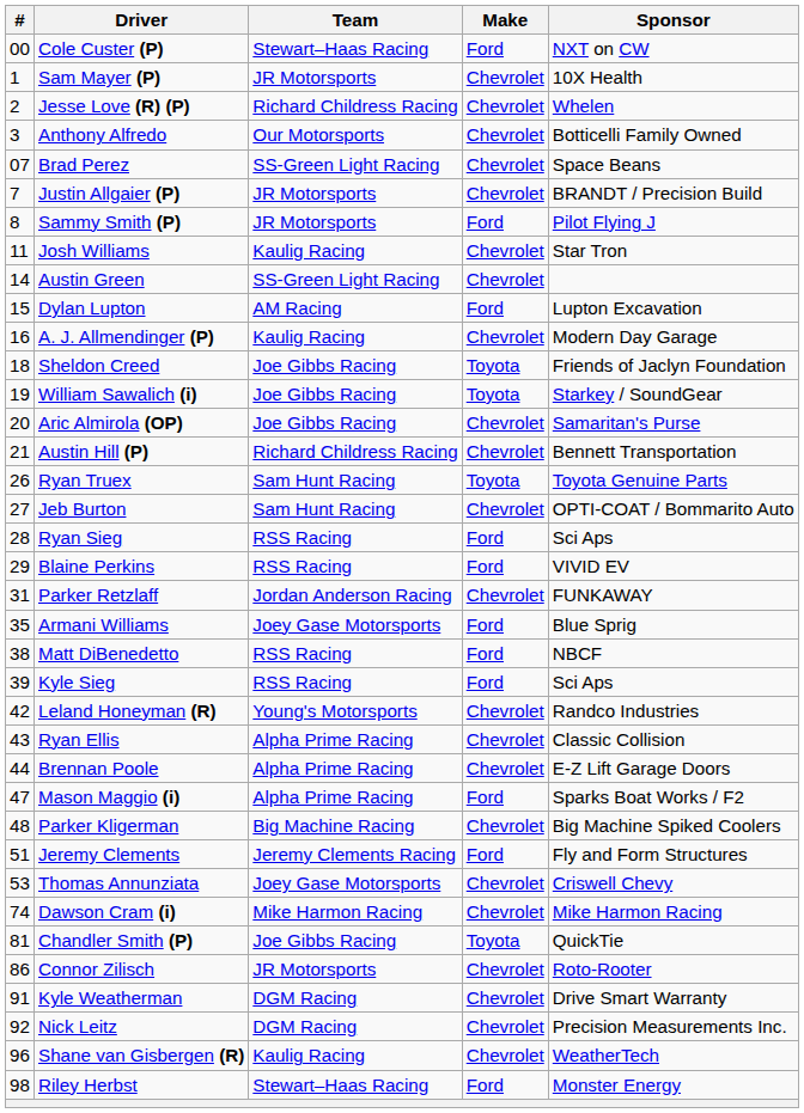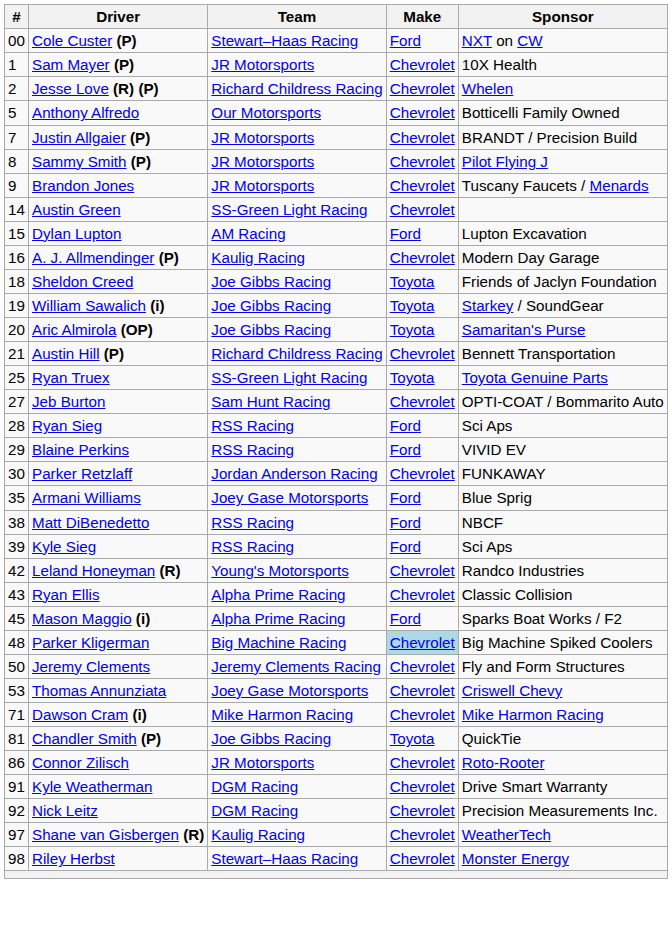 <table class="wikitable" style="font-size:95%">
 <tr>
 <th>#</th>
 <th>Driver</th>
 <th>Team</th>
 <th>Make</th>
 <th>Sponsor</th>
 </tr>
 <tr>
 <td>00</td>
 <td><a href='#'>Cole Custer</a> <strong>(P)</strong></td>
 <td><a href='#'>Stewart–Haas Racing</a></td>
 <td><a href='#'>Ford</a></td>
 <td><a href='#'>NXT</a> on <a href='#'>CW</a></td>
 </tr>
 <tr>
 <td>1</td>
 <td><a href='#'>Sam Mayer</a> <strong>(P)</strong></td>
 <td><a href='#'>JR Motorsports</a></td>
 <td><a href='#'>Chevrolet</a></td>
 <td>10X Health</td>
 </tr>
 <tr>
 <td>2</td>
 <td><a href='#'>Jesse Love</a> <strong>(R)</strong> <strong>(P)</strong></td>
 <td nowrap><a href='#'>Richard Childress Racing</a></td>
 <td><a href='#'>Chevrolet</a></td>
 <td><a href='#'>Whelen</a></td>
 </tr>
 <tr>
-<td>3</td>
+<td>5</td>
 <td><a href='#'>Anthony Alfredo</a></td>
 <td><a href='#'>Our Motorsports</a></td>
 <td><a href='#'>Chevrolet</a></td>
 <td>Botticelli Family Owned</td>
-</tr>
-<tr>
-<td>07</td>
-<td><a href='#'>Brad Perez</a></td>
-<td><a href='#'>SS-Green Light Racing</a></td>
-<td><a href='#'>Chevrolet</a></td>
-<td>Space Beans</td>
 </tr>
 <tr>
 <td>7</td>
 <td><a href='#'>Justin Allgaier</a> <strong>(P)</strong></td>
 <td><a href='#'>JR Motorsports</a></td>
 <td><a href='#'>Chevrolet</a></td>
 <td>BRANDT / Precision Build</td>
 </tr>
 <tr>
 <td>8</td>
 <td><a href='#'>Sammy Smith</a> <strong>(P)</strong></td>
 <td><a href='#'>JR Motorsports</a></td>
-<td><a href='#'>Ford</a></td>
+<td><a href='#'>Chevrolet</a></td>
 <td><a href='#'>Pilot Flying J</a></td>
 </tr>
 <tr>
-<td>11</td>
-<td><a href='#'>Josh Williams</a></td>
-<td><a href='#'>Kaulig Racing</a></td>
+<td>9</td>
+<td><a href='#'>Brandon Jones</a></td>
+<td><a href='#'>JR Motorsports</a></td>
 <td><a href='#'>Chevrolet</a></td>
-<td>Star Tron</td>
+<td>Tuscany Faucets / <a href='#'>Menards</a></td>
 </tr>
 <tr>
 <td>14</td>
 <td><a href='#'>Austin Green</a></td>
 <td><a href='#'>SS-Green Light Racing</a></td>
 <td><a href='#'>Chevrolet</a></td>
 <td></td>
 </tr>
 <tr>
 <td>15</td>
 <td><a href='#'>Dylan Lupton</a></td>
 <td><a href='#'>AM Racing</a></td>
 <td><a href='#'>Ford</a></td>
 <td>Lupton Excavation</td>
 </tr>
 <tr>
 <td>16</td>
 <td><a href='#'>A. J. Allmendinger</a> <strong>(P)</strong></td>
 <td><a href='#'>Kaulig Racing</a></td>
 <td><a href='#'>Chevrolet</a></td>
 <td>Modern Day Garage</td>
 </tr>
 <tr>
 <td>18</td>
 <td><a href='#'>Sheldon Creed</a></td>
 <td><a href='#'>Joe Gibbs Racing</a></td>
 <td><a href='#'>Toyota</a></td>
 <td>Friends of Jaclyn Foundation</td>
 </tr>
 <tr>
 <td>19</td>
 <td><a href='#'>William Sawalich</a> <strong>(i)</strong></td>
 <td><a href='#'>Joe Gibbs Racing</a></td>
 <td><a href='#'>Toyota</a></td>
 <td><a href='#'>Starkey</a> / SoundGear</td>
 </tr>
 <tr>
 <td>20</td>
 <td><a href='#'>Aric Almirola</a> <strong>(OP)</strong></td>
 <td><a href='#'>Joe Gibbs Racing</a></td>
-<td><a href='#'>Chevrolet</a></td>
+<td><a href='#'>Toyota</a></td>
 <td><a href='#'>Samaritan's Purse</a></td>
 </tr>
 <tr>
 <td>21</td>
 <td><a href='#'>Austin Hill</a> <strong>(P)</strong></td>
 <td><a href='#'>Richard Childress Racing</a></td>
 <td><a href='#'>Chevrolet</a></td>
 <td>Bennett Transportation</td>
 </tr>
 <tr>
-<td>26</td>
+<td>25</td>
 <td><a href='#'>Ryan Truex</a></td>
-<td><a href='#'>Sam Hunt Racing</a></td>
+<td><a href='#'>SS-Green Light Racing</a></td>
 <td><a href='#'>Toyota</a></td>
 <td><a href='#'>Toyota Genuine Parts</a></td>
 </tr>
 <tr>
 <td>27</td>
 <td><a href='#'>Jeb Burton</a></td>
 <td><a href='#'>Sam Hunt Racing</a></td>
 <td><a href='#'>Chevrolet</a></td>
 <td>OPTI-COAT / Bommarito Auto</td>
 </tr>
 <tr>
 <td>28</td>
 <td><a href='#'>Ryan Sieg</a></td>
 <td><a href='#'>RSS Racing</a></td>
 <td><a href='#'>Ford</a></td>
 <td>Sci Aps</td>
 </tr>
 <tr>
 <td>29</td>
 <td><a href='#'>Blaine Perkins</a></td>
 <td><a href='#'>RSS Racing</a></td>
 <td><a href='#'>Ford</a></td>
 <td>VIVID EV</td>
 </tr>
 <tr>
-<td>31</td>
+<td>30</td>
 <td><a href='#'>Parker Retzlaff</a></td>
 <td><a href='#'>Jordan Anderson Racing</a></td>
 <td><a href='#'>Chevrolet</a></td>
 <td>FUNKAWAY</td>
 </tr>
 <tr>
 <td>35</td>
 <td><a href='#'>Armani Williams</a></td>
 <td><a href='#'>Joey Gase Motorsports</a></td>
 <td><a href='#'>Ford</a></td>
 <td>Blue Sprig</td>
 </tr>
 <tr>
 <td>38</td>
 <td><a href='#'>Matt DiBenedetto</a></td>
 <td><a href='#'>RSS Racing</a></td>
 <td><a href='#'>Ford</a></td>
 <td>NBCF</td>
 </tr>
 <tr>
 <td>39</td>
 <td><a href='#'>Kyle Sieg</a></td>
 <td><a href='#'>RSS Racing</a></td>
 <td><a href='#'>Ford</a></td>
 <td>Sci Aps</td>
 </tr>
 <tr>
 <td>42</td>
 <td><a href='#'>Leland Honeyman</a> <strong>(R)</strong></td>
 <td><a href='#'>Young's Motorsports</a></td>
 <td><a href='#'>Chevrolet</a></td>
 <td>Randco Industries</td>
 </tr>
 <tr>
 <td>43</td>
 <td><a href='#'>Ryan Ellis</a></td>
 <td><a href='#'>Alpha Prime Racing</a></td>
 <td><a href='#'>Chevrolet</a></td>
 <td>Classic Collision</td>
 </tr>
 <tr>
-<td>44</td>
-<td><a href='#'>Brennan Poole</a></td>
-<td><a href='#'>Alpha Prime Racing</a></td>
-<td><a href='#'>Chevrolet</a></td>
-<td>E-Z Lift Garage Doors</td>
-</tr>
-<tr>
-<td>47</td>
+<td>45</td>
 <td><a href='#'>Mason Maggio</a> <strong>(i)</strong></td>
 <td><a href='#'>Alpha Prime Racing</a></td>
 <td><a href='#'>Ford</a></td>
 <td>Sparks Boat Works / F2</td>
 </tr>
 <tr>
 <td>48</td>
 <td><a href='#'>Parker Kligerman</a></td>
 <td><a href='#'>Big Machine Racing</a></td>
-<td><a href='#'>Chevrolet</a></td>
+<td style="background: lightblue;"><a href='#'>Chevrolet</a></td>
 <td>Big Machine Spiked Coolers</td>
 </tr>
 <tr>
-<td>51</td>
+<td>50</td>
 <td><a href='#'>Jeremy Clements</a></td>
 <td nowrap><a href='#'>Jeremy Clements Racing</a></td>
-<td><a href='#'>Ford</a></td>
+<td><a href='#'>Chevrolet</a></td>
 <td>Fly and Form Structures</td>
 </tr>
 <tr>
 <td>53</td>
 <td><a href='#'>Thomas Annunziata</a></td>
 <td><a href='#'>Joey Gase Motorsports</a></td>
 <td><a href='#'>Chevrolet</a></td>
 <td><a href='#'>Criswell Chevy</a></td>
 </tr>
 <tr>
-<td>74</td>
+<td>71</td>
 <td><a href='#'>Dawson Cram</a> <strong>(i)</strong></td>
 <td><a href='#'>Mike Harmon Racing</a></td>
 <td><a href='#'>Chevrolet</a></td>
 <td><a href='#'>Mike Harmon Racing</a></td>
 </tr>
 <tr>
 <td>81</td>
 <td><a href='#'>Chandler Smith</a> <strong>(P)</strong></td>
 <td><a href='#'>Joe Gibbs Racing</a></td>
 <td><a href='#'>Toyota</a></td>
 <td>QuickTie</td>
 </tr>
 <tr>
 <td>86</td>
 <td><a href='#'>Connor Zilisch</a></td>
 <td><a href='#'>JR Motorsports</a></td>
 <td><a href='#'>Chevrolet</a></td>
 <td><a href='#'>Roto-Rooter</a></td>
 </tr>
 <tr>
 <td>91</td>
 <td><a href='#'>Kyle Weatherman</a></td>
 <td><a href='#'>DGM Racing</a></td>
 <td><a href='#'>Chevrolet</a></td>
 <td>Drive Smart Warranty</td>
 </tr>
 <tr>
 <td>92</td>
 <td><a href='#'>Nick Leitz</a></td>
 <td><a href='#'>DGM Racing</a></td>
 <td><a href='#'>Chevrolet</a></td>
 <td>Precision Measurements Inc.</td>
 </tr>
 <tr>
-<td>96</td>
+<td>97</td>
 <td nowrap><a href='#'>Shane van Gisbergen</a> <strong>(R)</strong></td>
 <td><a href='#'>Kaulig Racing</a></td>
 <td><a href='#'>Chevrolet</a></td>
 <td><a href='#'>WeatherTech</a></td>
 </tr>
 <tr>
 <td>98</td>
 <td><a href='#'>Riley Herbst</a></td>
 <td><a href='#'>Stewart–Haas Racing</a></td>
-<td><a href='#'>Ford</a></td>
+<td><a href='#'>Chevrolet</a></td>
 <td><a href='#'>Monster Energy</a></td>
 </tr>
 <tr>
 <th colspan="5"></th>
 </tr>
 </table>
